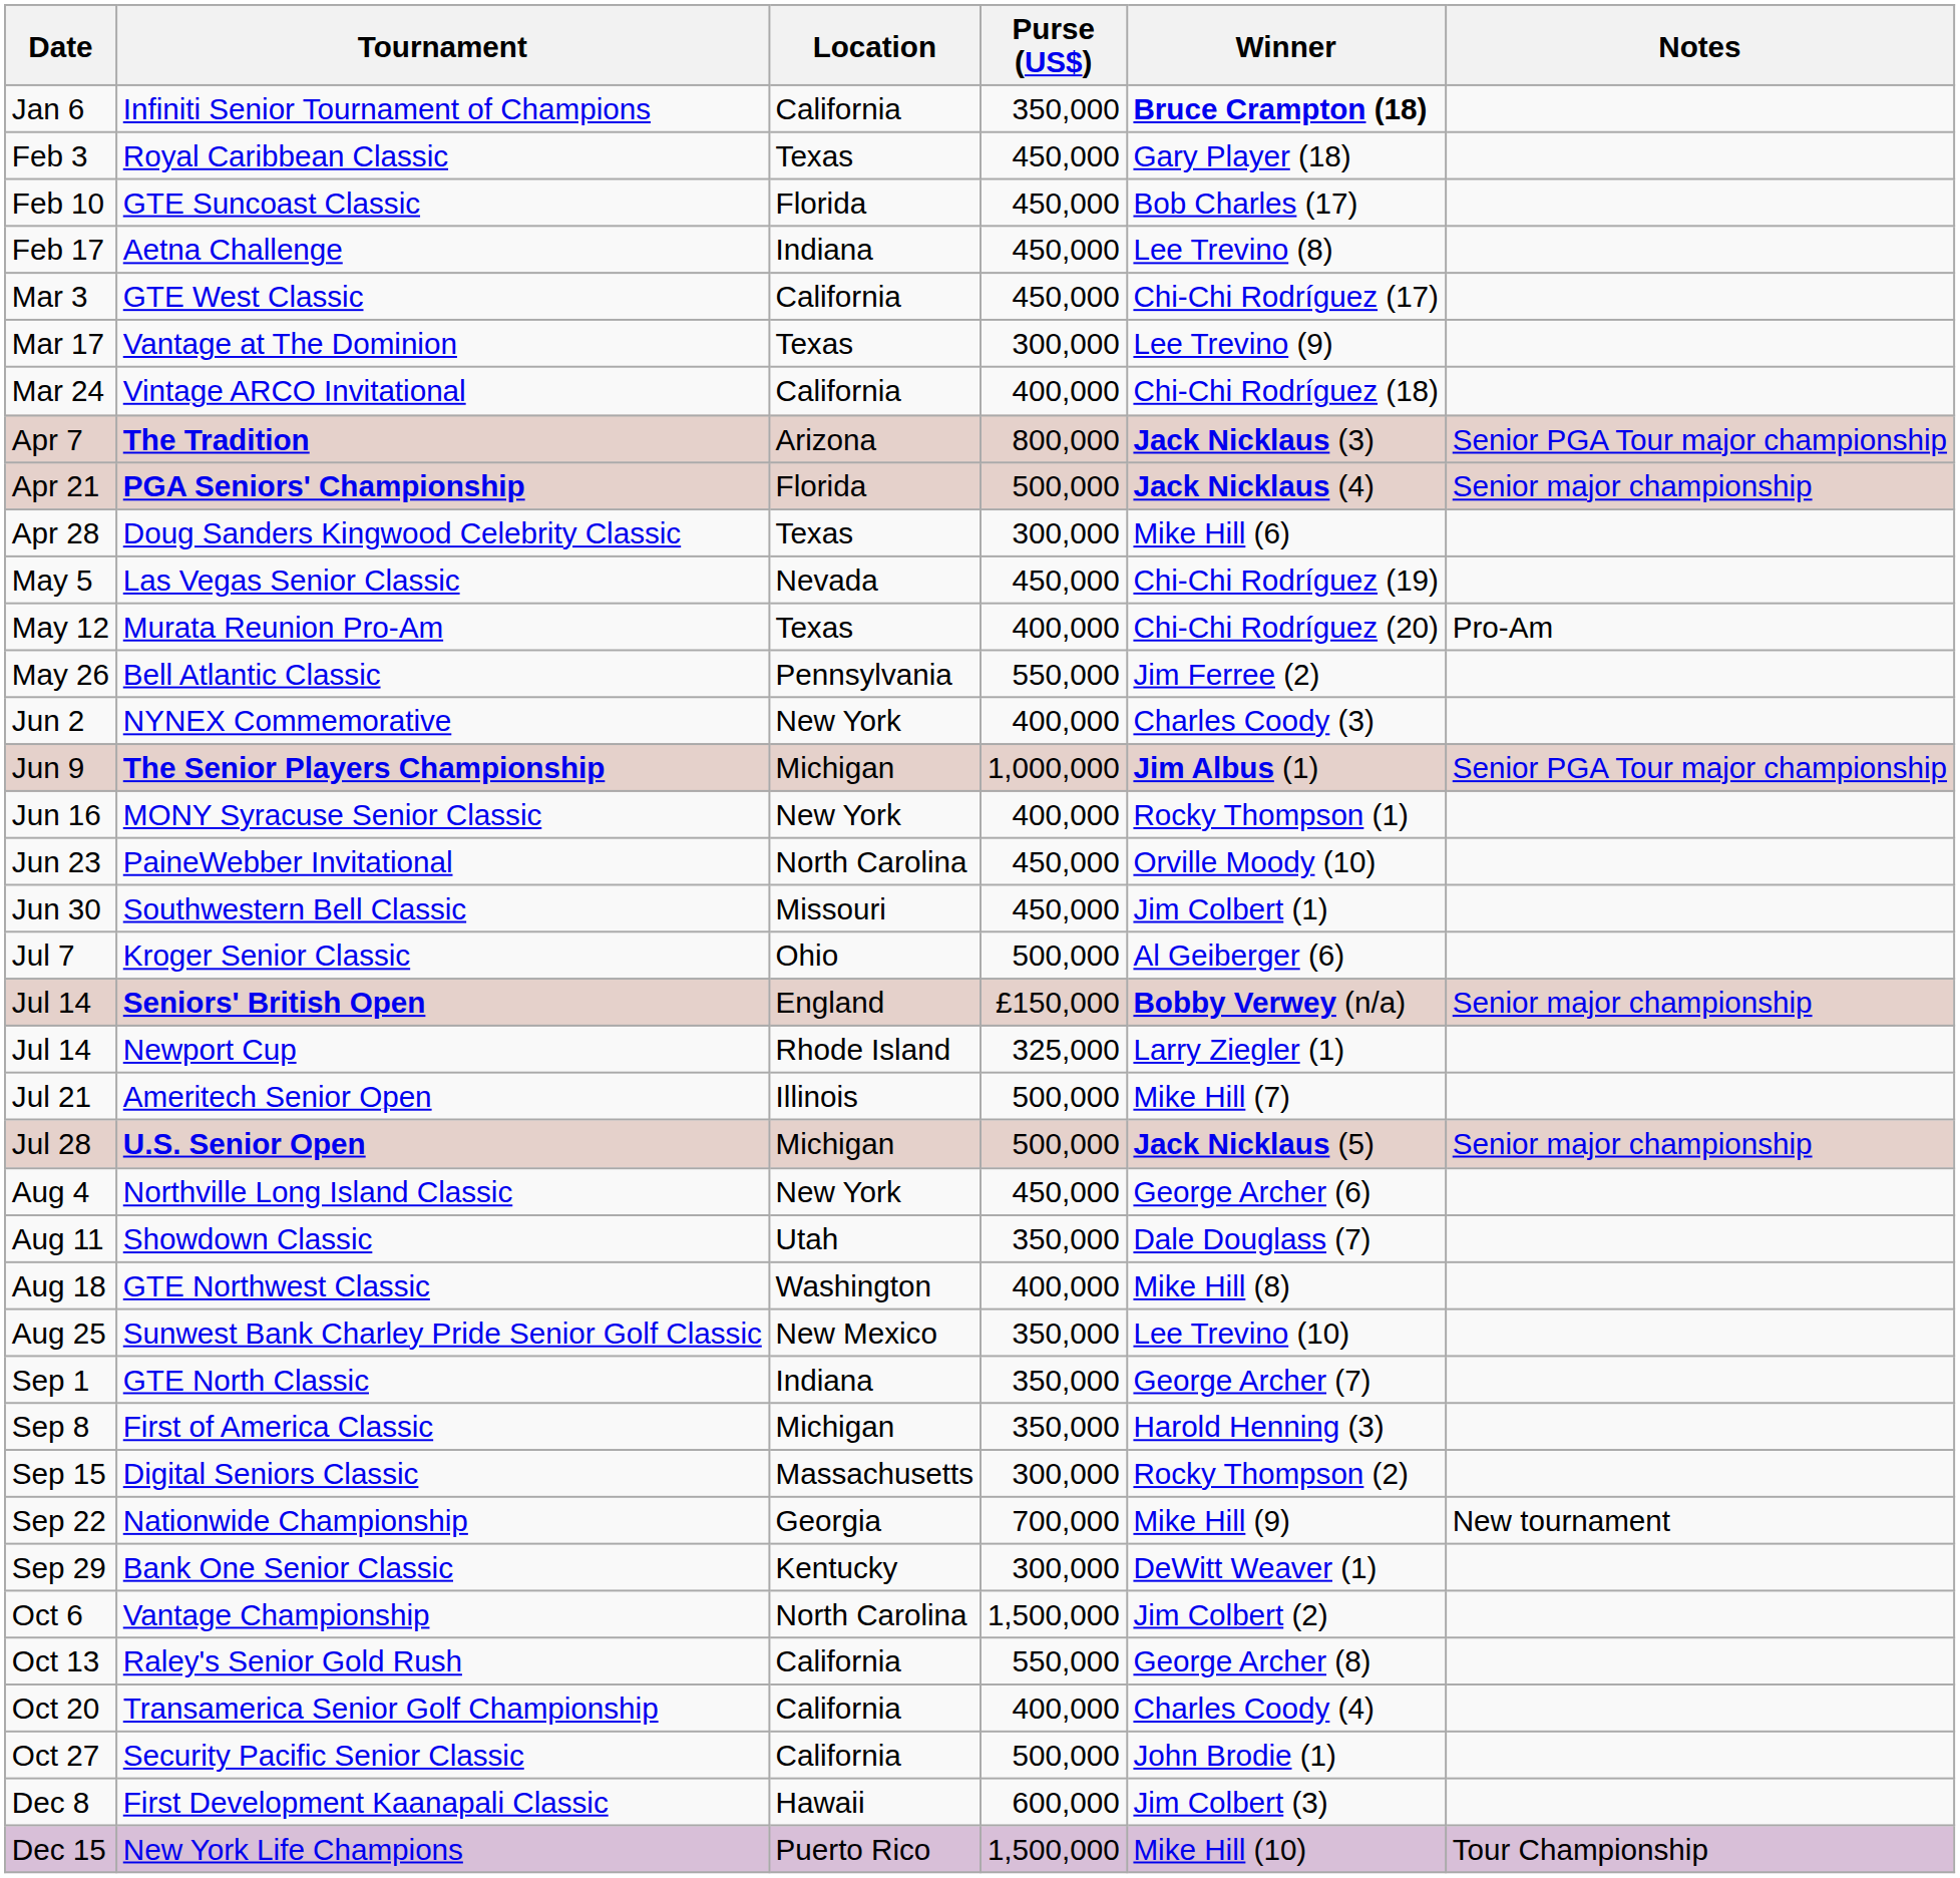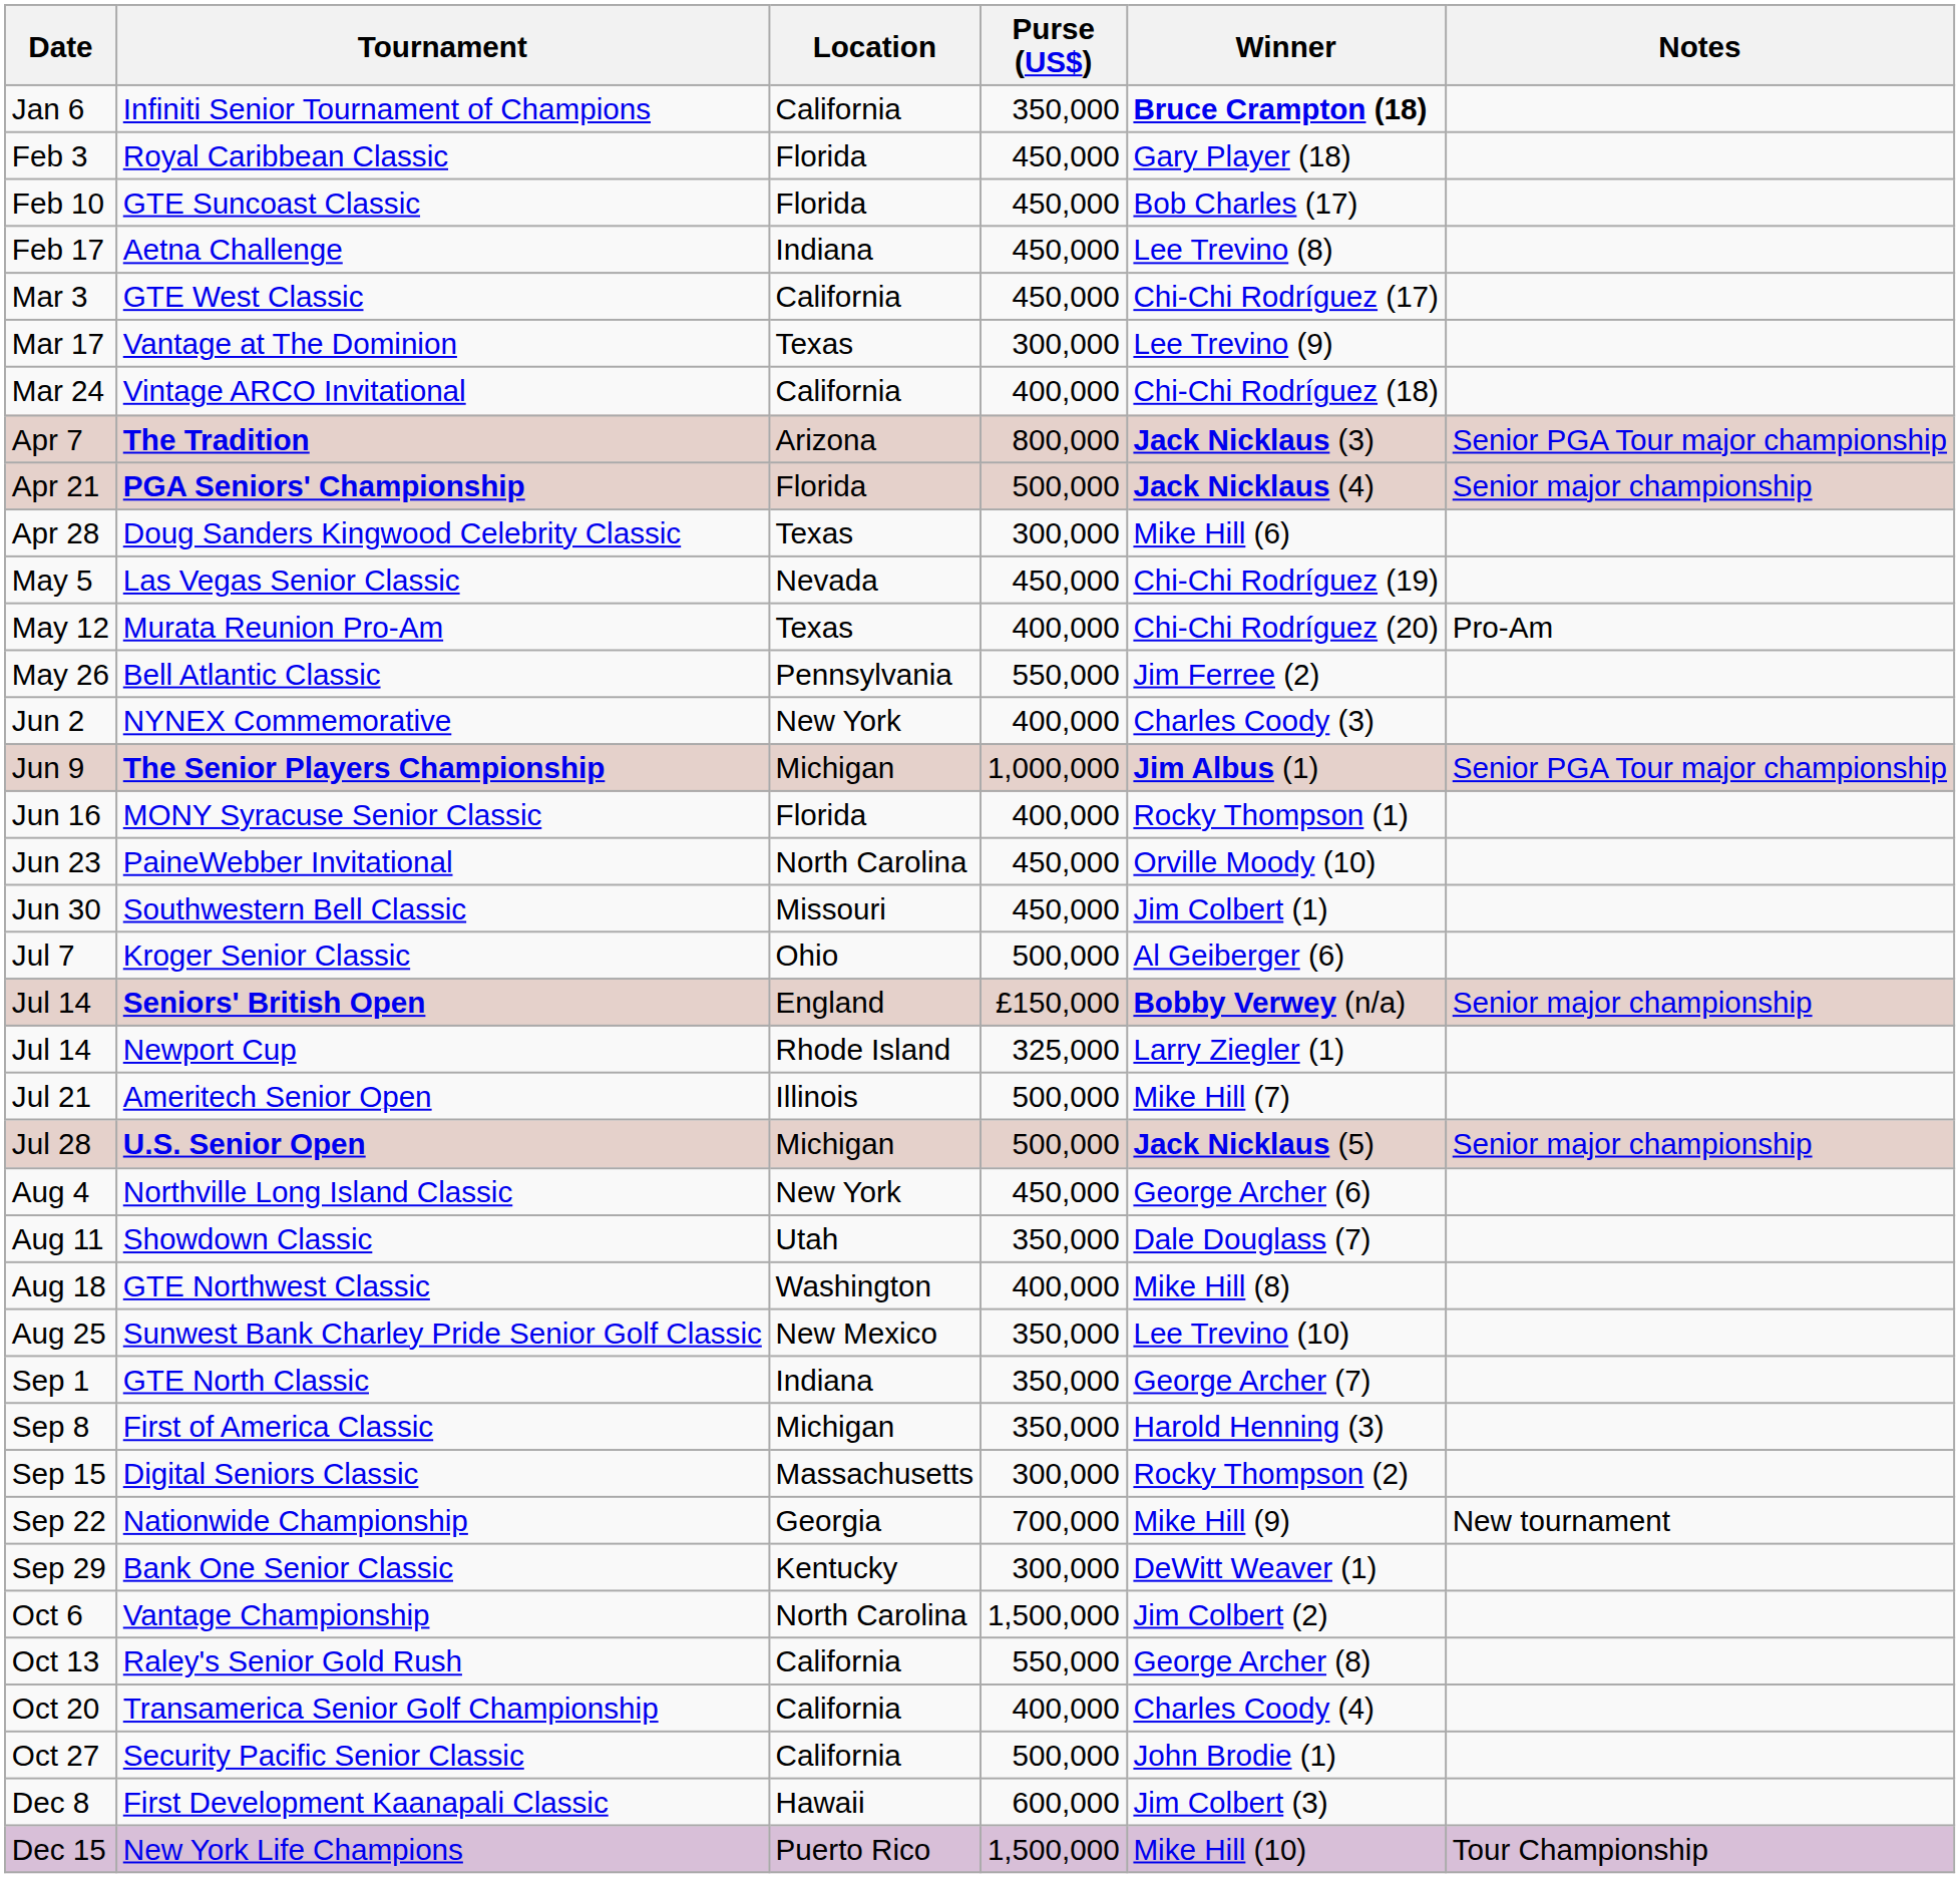 <table class="wikitable" style="font-size:95%">
 <tr>
 <th>Date</th>
 <th>Tournament</th>
 <th>Location</th>
 <th>Purse<br>(<a href='#'>US$</a>)</th>
 <th>Winner</th>
 <th>Notes</th>
 </tr>
 <tr>
 <td>Jan 6</td>
 <td><a href='#'>Infiniti Senior Tournament of Champions</a></td>
 <td>California</td>
 <td align=right>350,000</td>
 <td><strong> <a href='#'>Bruce Crampton</a> (18)</strong></td>
 <td></td>
 </tr>
 <tr>
 <td>Feb 3</td>
 <td><a href='#'>Royal Caribbean Classic</a></td>
-<td>Texas</td>
+<td>Florida</td>
 <td align=right>450,000</td>
 <td> <a href='#'>Gary Player</a> (18)</td>
 <td></td>
 </tr>
 <tr>
 <td>Feb 10</td>
 <td><a href='#'>GTE Suncoast Classic</a></td>
 <td>Florida</td>
 <td align=right>450,000</td>
 <td> <a href='#'>Bob Charles</a> (17)</td>
 <td></td>
 </tr>
 <tr>
 <td>Feb 17</td>
 <td><a href='#'>Aetna Challenge</a></td>
 <td>Indiana</td>
 <td align=right>450,000</td>
 <td> <a href='#'>Lee Trevino</a> (8)</td>
 <td></td>
 </tr>
 <tr>
 <td>Mar 3</td>
 <td><a href='#'>GTE West Classic</a></td>
 <td>California</td>
 <td align=right>450,000</td>
 <td> <a href='#'>Chi-Chi Rodríguez</a> (17)</td>
 <td></td>
 </tr>
 <tr>
 <td>Mar 17</td>
 <td><a href='#'>Vantage at The Dominion</a></td>
 <td>Texas</td>
 <td align=right>300,000</td>
 <td> <a href='#'>Lee Trevino</a> (9)</td>
 <td></td>
 </tr>
 <tr>
 <td>Mar 24</td>
 <td><a href='#'>Vintage ARCO Invitational</a></td>
 <td>California</td>
 <td align=right>400,000</td>
 <td> <a href='#'>Chi-Chi Rodríguez</a> (18)</td>
 <td></td>
 </tr>
 <tr style="background:#e5d1cb;">
 <td>Apr 7</td>
 <td><strong><a href='#'>The Tradition</a></strong></td>
 <td>Arizona</td>
 <td align=right>800,000</td>
 <td> <strong><a href='#'>Jack Nicklaus</a></strong> (3)</td>
 <td><a href='#'>Senior PGA Tour major championship</a></td>
 </tr>
 <tr style="background:#e5d1cb;">
 <td>Apr 21</td>
 <td><strong><a href='#'>PGA Seniors' Championship</a></strong></td>
 <td>Florida</td>
 <td align=right>500,000</td>
 <td> <strong><a href='#'>Jack Nicklaus</a></strong> (4)</td>
 <td><a href='#'>Senior major championship</a></td>
 </tr>
 <tr>
 <td>Apr 28</td>
 <td><a href='#'>Doug Sanders Kingwood Celebrity Classic</a></td>
 <td>Texas</td>
 <td align=right>300,000</td>
 <td> <a href='#'>Mike Hill</a> (6)</td>
 <td></td>
 </tr>
 <tr>
 <td>May 5</td>
 <td><a href='#'>Las Vegas Senior Classic</a></td>
 <td>Nevada</td>
 <td align=right>450,000</td>
 <td> <a href='#'>Chi-Chi Rodríguez</a> (19)</td>
 <td></td>
 </tr>
 <tr>
 <td>May 12</td>
 <td><a href='#'>Murata Reunion Pro-Am</a></td>
 <td>Texas</td>
 <td align=right>400,000</td>
 <td> <a href='#'>Chi-Chi Rodríguez</a> (20)</td>
 <td>Pro-Am</td>
 </tr>
 <tr>
 <td>May 26</td>
 <td><a href='#'>Bell Atlantic Classic</a></td>
 <td>Pennsylvania</td>
 <td align=right>550,000</td>
 <td> <a href='#'>Jim Ferree</a> (2)</td>
 <td></td>
 </tr>
 <tr>
 <td>Jun 2</td>
 <td><a href='#'>NYNEX Commemorative</a></td>
 <td>New York</td>
 <td align=right>400,000</td>
 <td> <a href='#'>Charles Coody</a> (3)</td>
 <td></td>
 </tr>
 <tr style="background:#e5d1cb;">
 <td>Jun 9</td>
 <td><strong><a href='#'>The Senior Players Championship</a></strong></td>
 <td>Michigan</td>
 <td align=right>1,000,000</td>
 <td> <strong><a href='#'>Jim Albus</a></strong> (1)</td>
 <td><a href='#'>Senior PGA Tour major championship</a></td>
 </tr>
 <tr>
 <td>Jun 16</td>
 <td><a href='#'>MONY Syracuse Senior Classic</a></td>
-<td>New York</td>
+<td>Florida</td>
 <td align=right>400,000</td>
 <td> <a href='#'>Rocky Thompson</a> (1)</td>
 <td></td>
 </tr>
 <tr>
 <td>Jun 23</td>
 <td><a href='#'>PaineWebber Invitational</a></td>
 <td>North Carolina</td>
 <td align=right>450,000</td>
 <td> <a href='#'>Orville Moody</a> (10)</td>
 <td></td>
 </tr>
 <tr>
 <td>Jun 30</td>
 <td><a href='#'>Southwestern Bell Classic</a></td>
 <td>Missouri</td>
 <td align=right>450,000</td>
 <td> <a href='#'>Jim Colbert</a> (1)</td>
 <td></td>
 </tr>
 <tr>
 <td>Jul 7</td>
 <td><a href='#'>Kroger Senior Classic</a></td>
 <td>Ohio</td>
 <td align=right>500,000</td>
 <td> <a href='#'>Al Geiberger</a> (6)</td>
 <td></td>
 </tr>
 <tr style="background:#e5d1cb;">
 <td>Jul 14</td>
 <td><strong><a href='#'>Seniors' British Open</a></strong></td>
 <td>England</td>
 <td align=right>£150,000</td>
 <td> <strong><a href='#'>Bobby Verwey</a></strong> (n/a)</td>
 <td><a href='#'>Senior major championship</a></td>
 </tr>
 <tr>
 <td>Jul 14</td>
 <td><a href='#'>Newport Cup</a></td>
 <td>Rhode Island</td>
 <td align=right>325,000</td>
 <td> <a href='#'>Larry Ziegler</a> (1)</td>
 <td></td>
 </tr>
 <tr>
 <td>Jul 21</td>
 <td><a href='#'>Ameritech Senior Open</a></td>
 <td>Illinois</td>
 <td align=right>500,000</td>
 <td> <a href='#'>Mike Hill</a> (7)</td>
 <td></td>
 </tr>
 <tr style="background:#e5d1cb;">
 <td>Jul 28</td>
 <td><strong><a href='#'>U.S. Senior Open</a></strong></td>
 <td>Michigan</td>
 <td align=right>500,000</td>
 <td> <strong><a href='#'>Jack Nicklaus</a></strong> (5)</td>
 <td><a href='#'>Senior major championship</a></td>
 </tr>
 <tr>
 <td>Aug 4</td>
 <td><a href='#'>Northville Long Island Classic</a></td>
 <td>New York</td>
 <td align=right>450,000</td>
 <td> <a href='#'>George Archer</a> (6)</td>
 <td></td>
 </tr>
 <tr>
 <td>Aug 11</td>
 <td><a href='#'>Showdown Classic</a></td>
 <td>Utah</td>
 <td align=right>350,000</td>
 <td> <a href='#'>Dale Douglass</a> (7)</td>
 <td></td>
 </tr>
 <tr>
 <td>Aug 18</td>
 <td><a href='#'>GTE Northwest Classic</a></td>
 <td>Washington</td>
 <td align=right>400,000</td>
 <td> <a href='#'>Mike Hill</a> (8)</td>
 <td></td>
 </tr>
 <tr>
 <td>Aug 25</td>
 <td><a href='#'>Sunwest Bank Charley Pride Senior Golf Classic</a></td>
 <td>New Mexico</td>
 <td align=right>350,000</td>
 <td> <a href='#'>Lee Trevino</a> (10)</td>
 <td></td>
 </tr>
 <tr>
 <td>Sep 1</td>
 <td><a href='#'>GTE North Classic</a></td>
 <td>Indiana</td>
 <td align=right>350,000</td>
 <td> <a href='#'>George Archer</a> (7)</td>
 <td></td>
 </tr>
 <tr>
 <td>Sep 8</td>
 <td><a href='#'>First of America Classic</a></td>
 <td>Michigan</td>
 <td align=right>350,000</td>
 <td> <a href='#'>Harold Henning</a> (3)</td>
 <td></td>
 </tr>
 <tr>
 <td>Sep 15</td>
 <td><a href='#'>Digital Seniors Classic</a></td>
 <td>Massachusetts</td>
 <td align=right>300,000</td>
 <td> <a href='#'>Rocky Thompson</a> (2)</td>
 <td></td>
 </tr>
 <tr>
 <td>Sep 22</td>
 <td><a href='#'>Nationwide Championship</a></td>
 <td>Georgia</td>
 <td align=right>700,000</td>
 <td> <a href='#'>Mike Hill</a> (9)</td>
 <td>New tournament</td>
 </tr>
 <tr>
 <td>Sep 29</td>
 <td><a href='#'>Bank One Senior Classic</a></td>
 <td>Kentucky</td>
 <td align=right>300,000</td>
 <td> <a href='#'>DeWitt Weaver</a> (1)</td>
 <td></td>
 </tr>
 <tr>
 <td>Oct 6</td>
 <td><a href='#'>Vantage Championship</a></td>
 <td>North Carolina</td>
 <td align=right>1,500,000</td>
 <td> <a href='#'>Jim Colbert</a> (2)</td>
 <td></td>
 </tr>
 <tr>
 <td>Oct 13</td>
 <td><a href='#'>Raley's Senior Gold Rush</a></td>
 <td>California</td>
 <td align=right>550,000</td>
 <td> <a href='#'>George Archer</a> (8)</td>
 <td></td>
 </tr>
 <tr>
 <td>Oct 20</td>
 <td><a href='#'>Transamerica Senior Golf Championship</a></td>
 <td>California</td>
 <td align=right>400,000</td>
 <td> <a href='#'>Charles Coody</a> (4)</td>
 <td></td>
 </tr>
 <tr>
 <td>Oct 27</td>
 <td><a href='#'>Security Pacific Senior Classic</a></td>
 <td>California</td>
 <td align=right>500,000</td>
 <td> <a href='#'>John Brodie</a> (1)</td>
 <td></td>
 </tr>
 <tr>
 <td>Dec 8</td>
 <td><a href='#'>First Development Kaanapali Classic</a></td>
 <td>Hawaii</td>
 <td align=right>600,000</td>
 <td> <a href='#'>Jim Colbert</a> (3)</td>
 <td></td>
 </tr>
 <tr style="background:thistle;">
 <td>Dec 15</td>
 <td><a href='#'>New York Life Champions</a></td>
 <td>Puerto Rico</td>
 <td align=right>1,500,000</td>
 <td> <a href='#'>Mike Hill</a> (10)</td>
 <td>Tour Championship</td>
 </tr>
 </table>
